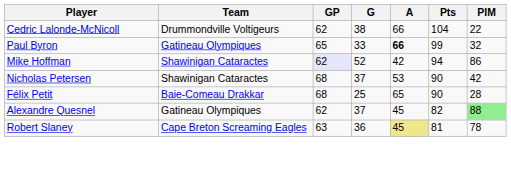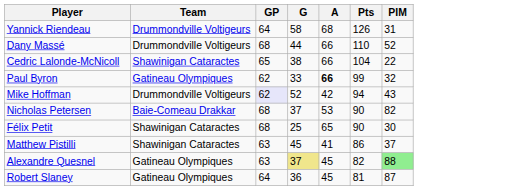 <table class="wikitable sortable">
 <tr>
 <th width=30%>Player</th>
 <th width=30%>Team</th>
 <th width=7.5%>GP</th>
 <th width=7.5%>G</th>
 <th width=7.5%>A</th>
 <th width=7.5%>Pts</th>
 <th width=7.5%>PIM</th>
 </tr>
 <tr>
+<td><a href='#'>Yannick Riendeau</a></td>
+<td><a href='#'>Drummondville Voltigeurs</a></td>
+<td>64</td>
+<td>58</td>
+<td>68</td>
+<td>126</td>
+<td>31</td>
+</tr>
+<tr>
+<td><a href='#'>Dany Massé</a></td>
+<td>Drummondville Voltigeurs</td>
+<td>68</td>
+<td>44</td>
+<td>66</td>
+<td>110</td>
+<td>52</td>
+</tr>
+<tr>
 <td><a href='#'>Cedric Lalonde-McNicoll</a></td>
-<td>Drummondville Voltigeurs</td>
-<td>62</td>
+<td><a href='#'>Shawinigan Cataractes</a></td>
+<td>65</td>
 <td>38</td>
 <td>66</td>
 <td>104</td>
 <td>22</td>
 </tr>
 <tr>
 <td><a href='#'>Paul Byron</a></td>
 <td><a href='#'>Gatineau Olympiques</a></td>
-<td>65</td>
+<td>62</td>
 <td>33</td>
 <td><strong>66</strong></td>
 <td>99</td>
 <td>32</td>
 </tr>
 <tr>
 <td><a href='#'>Mike Hoffman</a></td>
-<td><a href='#'>Shawinigan Cataractes</a></td>
+<td>Drummondville Voltigeurs</td>
 <td style="background: lavender;">62</td>
 <td>52</td>
 <td>42</td>
 <td>94</td>
-<td>86</td>
+<td>43</td>
 </tr>
 <tr>
 <td><a href='#'>Nicholas Petersen</a></td>
-<td>Shawinigan Cataractes</td>
+<td><a href='#'>Baie-Comeau Drakkar</a></td>
 <td>68</td>
 <td>37</td>
 <td>53</td>
 <td>90</td>
-<td>42</td>
+<td>82</td>
 </tr>
 <tr>
 <td><a href='#'>Félix Petit</a></td>
-<td><a href='#'>Baie-Comeau Drakkar</a></td>
+<td>Shawinigan Cataractes</td>
 <td>68</td>
 <td>25</td>
 <td>65</td>
 <td>90</td>
-<td>28</td>
+<td>30</td>
+</tr>
+<tr>
+<td><a href='#'>Matthew Pistilli</a></td>
+<td>Shawinigan Cataractes</td>
+<td>63</td>
+<td>45</td>
+<td>41</td>
+<td>86</td>
+<td>37</td>
 </tr>
 <tr>
 <td><a href='#'>Alexandre Quesnel</a></td>
 <td>Gatineau Olympiques</td>
-<td>62</td>
-<td>37</td>
+<td>63</td>
+<td style="background: khaki;">37</td>
 <td>45</td>
 <td>82</td>
 <td style="background: lightgreen;">88</td>
 </tr>
 <tr>
 <td><a href='#'>Robert Slaney</a></td>
-<td><a href='#'>Cape Breton Screaming Eagles</a></td>
-<td>63</td>
+<td>Gatineau Olympiques</td>
+<td>64</td>
 <td>36</td>
-<td style="background: khaki;">45</td>
+<td>45</td>
 <td>81</td>
-<td>78</td>
+<td>87</td>
 </tr>
 </table>
